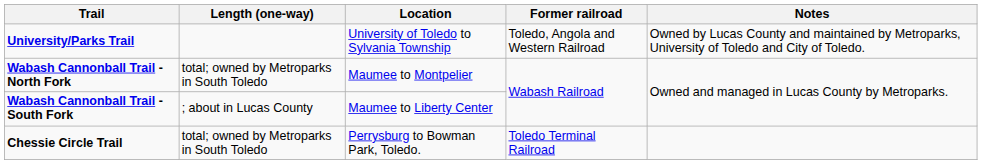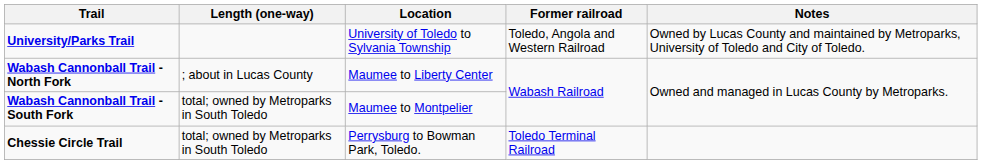 <table class="wikitable sortable">
 <tr>
 <th>Trail</th>
 <th>Length (one-way)</th>
 <th>Location</th>
 <th>Former railroad</th>
 <th>Notes</th>
 </tr>
 <tr>
 <td><strong><a href='#'>University/Parks Trail</a></strong></td>
 <td></td>
 <td><a href='#'>University of Toledo</a> to <a href='#'>Sylvania Township</a></td>
 <td>Toledo, Angola and Western Railroad</td>
 <td>Owned by Lucas County and maintained by Metroparks, University of Toledo and City of Toledo.</td>
 </tr>
 <tr>
 <td><strong><a href='#'>Wabash Cannonball Trail</a> - North Fork</strong></td>
-<td> total;  owned by Metroparks in South Toledo</td>
-<td><a href='#'>Maumee</a> to <a href='#'>Montpelier</a></td>
+<td>; about  in Lucas County</td>
+<td><a href='#'>Maumee</a> to <a href='#'>Liberty Center</a></td>
 <td rowspan="2"><a href='#'>Wabash Railroad</a></td>
 <td rowspan="2">Owned and managed in Lucas County by Metroparks.</td>
 </tr>
 <tr>
 <td><strong><a href='#'>Wabash Cannonball Trail</a> - South Fork</strong></td>
-<td>; about  in Lucas County</td>
-<td><a href='#'>Maumee</a> to <a href='#'>Liberty Center</a></td>
+<td> total;  owned by Metroparks in South Toledo</td>
+<td><a href='#'>Maumee</a> to <a href='#'>Montpelier</a></td>
 </tr>
 <tr>
 <td><strong>Chessie Circle Trail</strong></td>
 <td> total;  owned by Metroparks in South Toledo</td>
 <td><a href='#'>Perrysburg</a> to Bowman Park, Toledo.</td>
 <td><a href='#'>Toledo Terminal Railroad</a></td>
 <td></td>
 </tr>
 </table>
